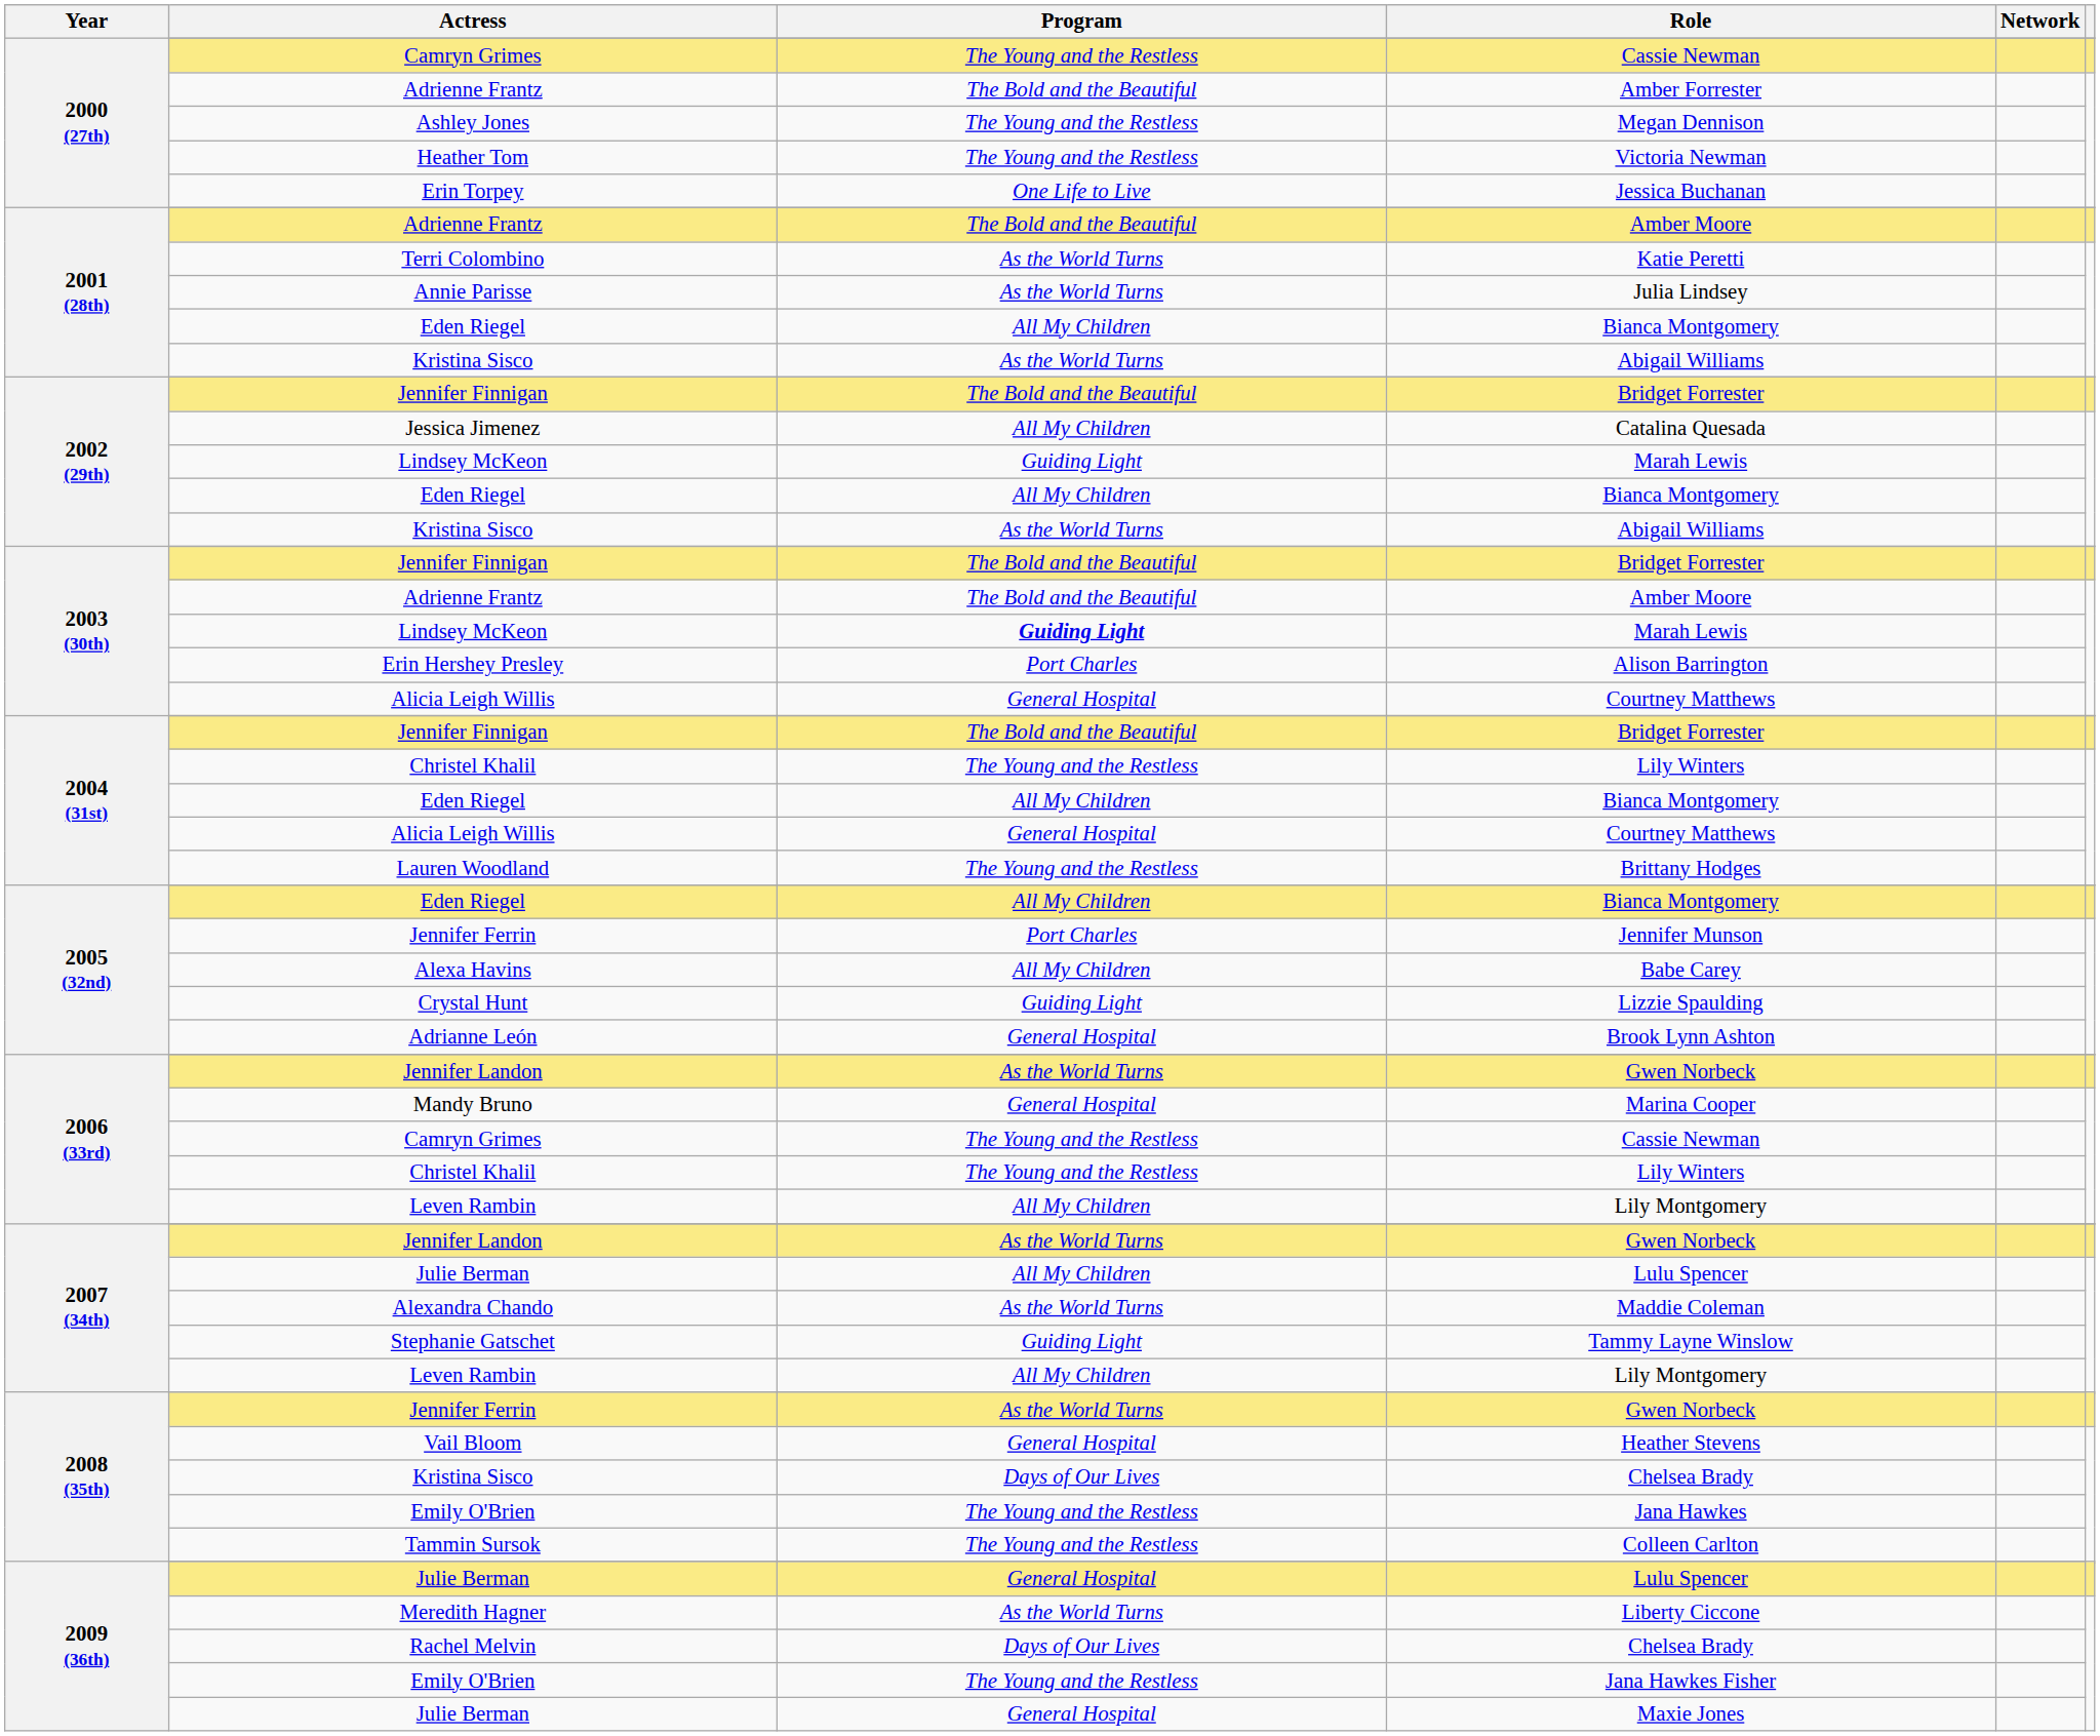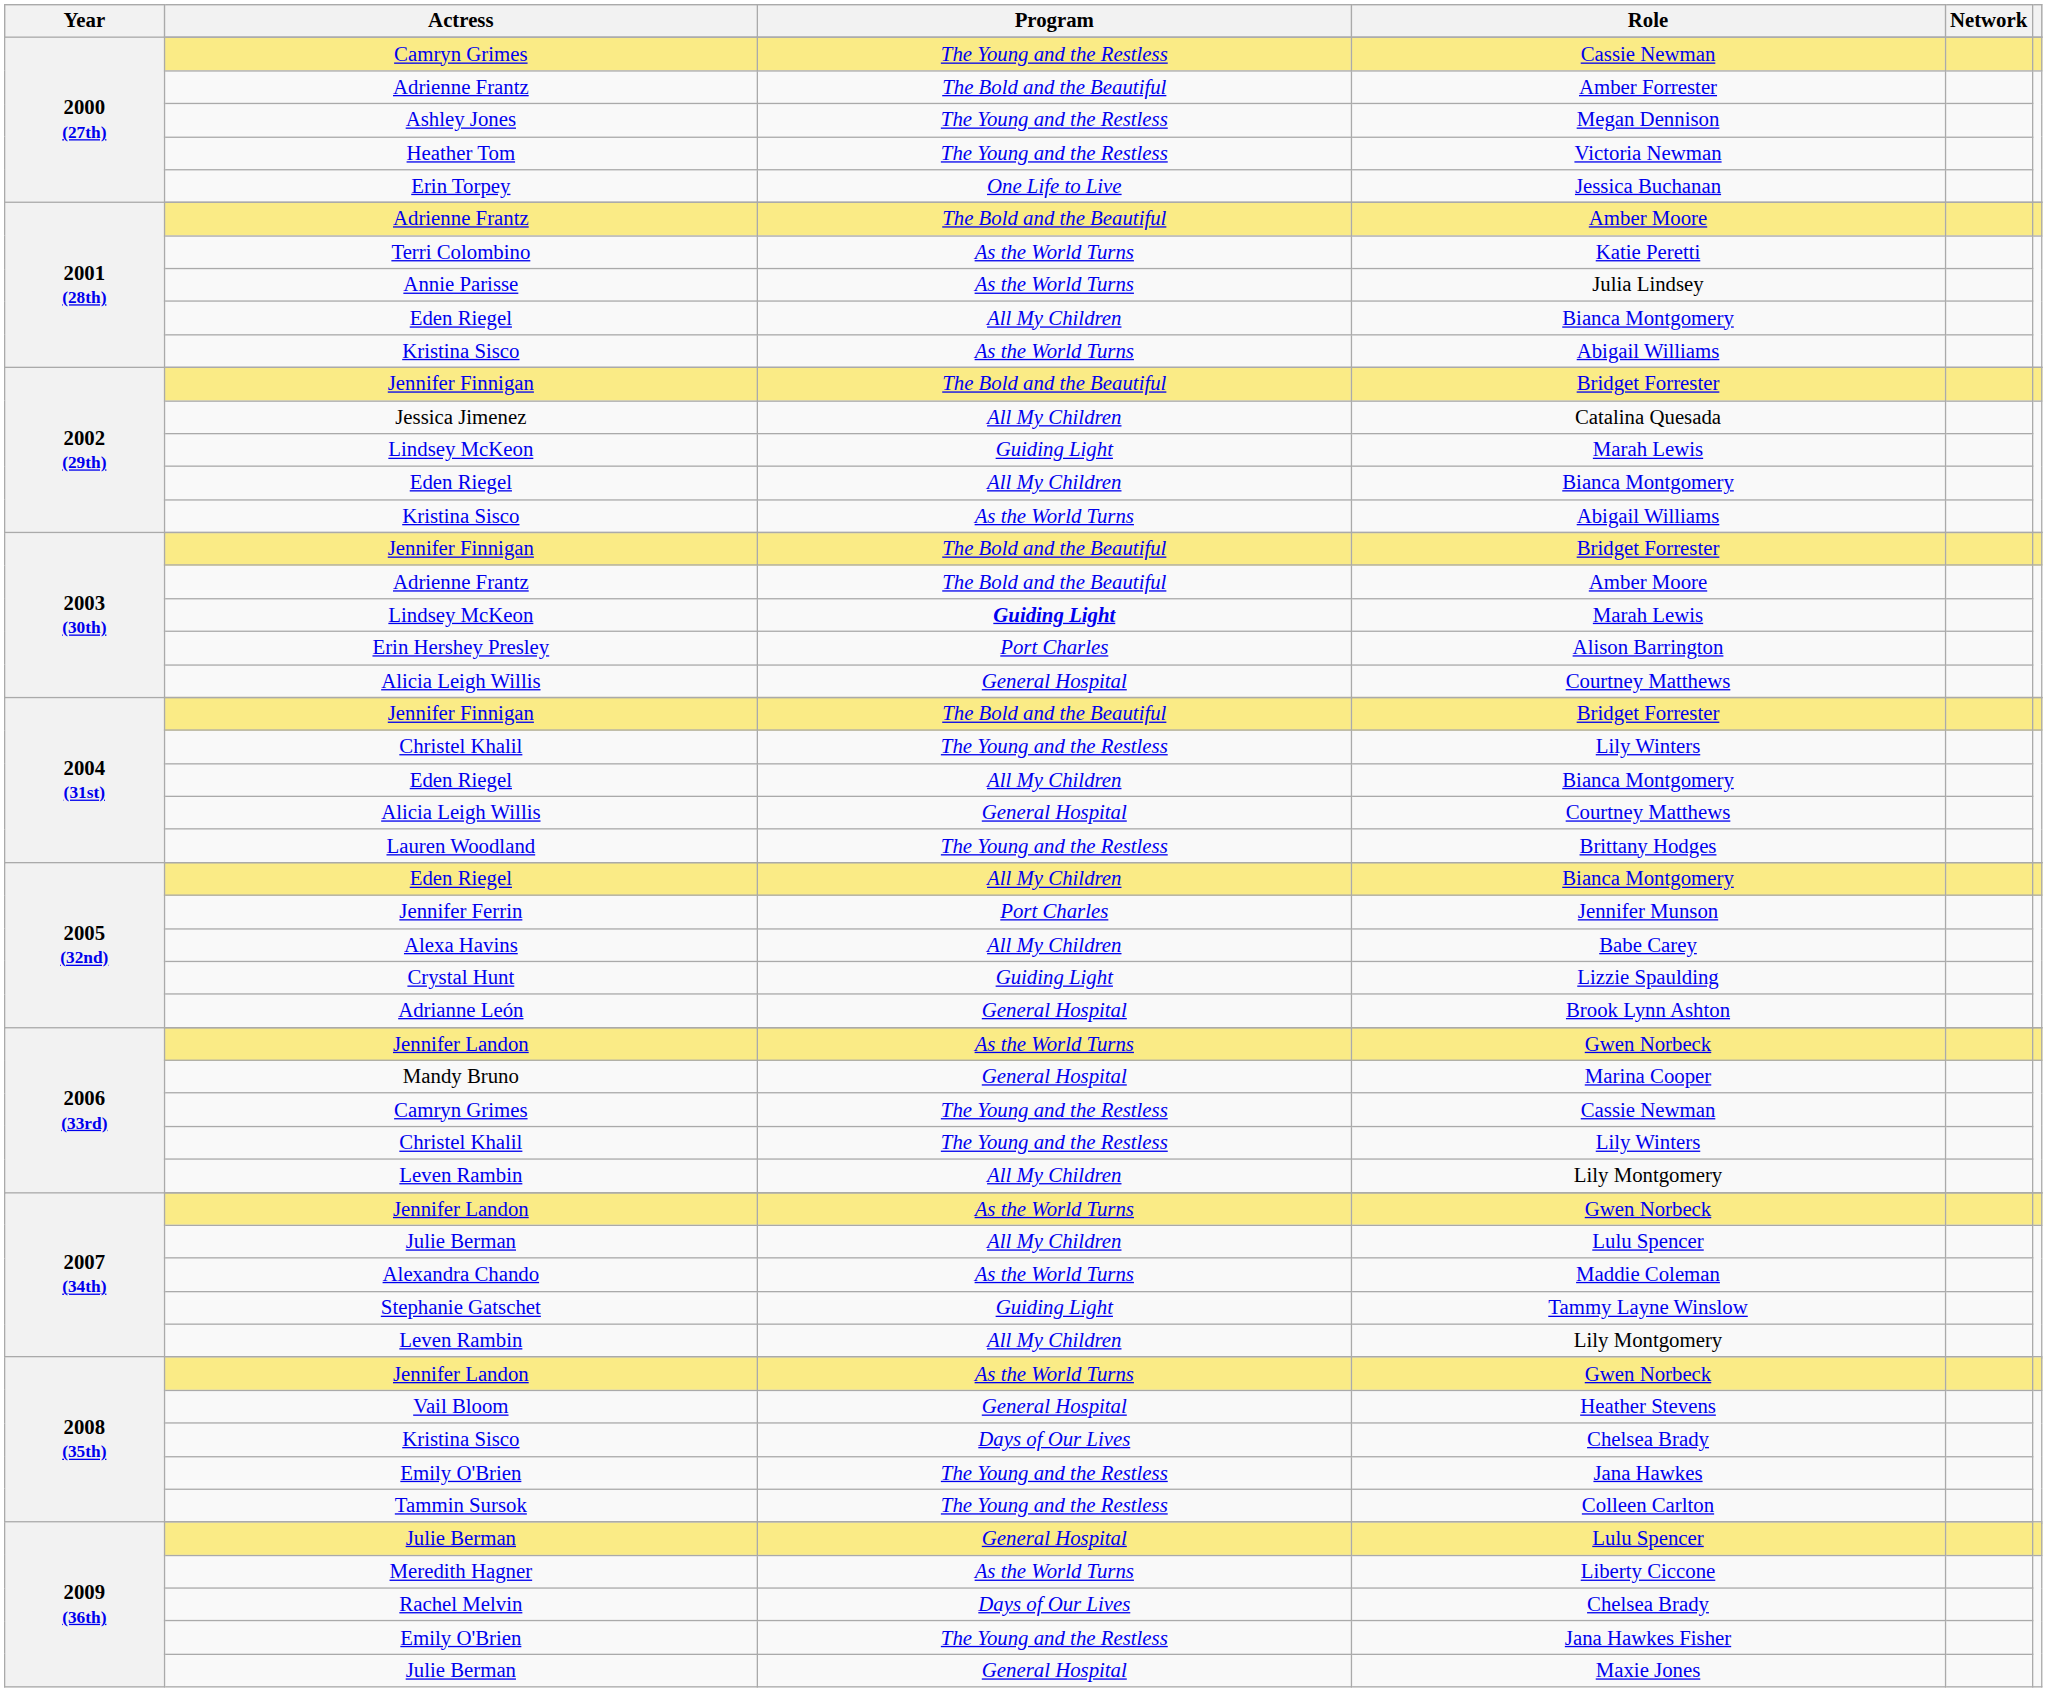 <table class="wikitable" rowspan="2" background: #f6e39c style="text-align:center">
 <tr style="background:#bebebe;">
 <th scope="col" style="width:8%;">Year</th>
 <th scope="col" style="width:30%;">Actress</th>
 <th scope="col" style="width:30%;">Program</th>
 <th scope="col" style="width:30%;">Role</th>
 <th scope="col" style="width:10%;">Network</th>
 <th scope="col" style="width:2%;" class="unsortable"></th>
 </tr>
 <tr>
 <th scope="row" rowspan=6 style="text-align:center">2000 <br><small><a href='#'>(27th)</a></small></th>
 </tr>
 <tr style="background:#FAEB86">
 <td><a href='#'>Camryn Grimes</a> </td>
 <td><em><a href='#'>The Young and the Restless</a></em></td>
 <td><a href='#'>Cassie Newman</a></td>
 <td></td>
 <td></td>
 </tr>
 <tr>
 <td><a href='#'>Adrienne Frantz</a></td>
 <td><em><a href='#'>The Bold and the Beautiful</a></em></td>
 <td><a href='#'>Amber Forrester</a></td>
 <td></td>
 <td rowspan=4></td>
 </tr>
 <tr>
 <td><a href='#'>Ashley Jones</a></td>
 <td><em><a href='#'>The Young and the Restless</a></em></td>
 <td><a href='#'>Megan Dennison</a></td>
 <td></td>
 </tr>
 <tr>
 <td><a href='#'>Heather Tom</a></td>
 <td><em><a href='#'>The Young and the Restless</a></em></td>
 <td><a href='#'>Victoria Newman</a></td>
 <td></td>
 </tr>
 <tr>
 <td><a href='#'>Erin Torpey</a></td>
 <td><em><a href='#'>One Life to Live</a></em></td>
 <td><a href='#'>Jessica Buchanan</a></td>
 <td></td>
 </tr>
 <tr>
 <th scope="row" rowspan=6 style="text-align:center">2001 <br><small><a href='#'>(28th)</a></small></th>
 </tr>
 <tr style="background:#FAEB86">
 <td><a href='#'>Adrienne Frantz</a> </td>
 <td><em><a href='#'>The Bold and the Beautiful</a></em></td>
 <td><a href='#'>Amber Moore</a></td>
 <td></td>
 <td></td>
 </tr>
 <tr>
 <td><a href='#'>Terri Colombino</a></td>
 <td><em><a href='#'>As the World Turns</a></em></td>
 <td><a href='#'>Katie Peretti</a></td>
 <td></td>
 <td rowspan=4></td>
 </tr>
 <tr>
 <td><a href='#'>Annie Parisse</a></td>
 <td><em><a href='#'>As the World Turns</a></em></td>
 <td>Julia Lindsey</td>
 <td></td>
 </tr>
 <tr>
 <td><a href='#'>Eden Riegel</a></td>
 <td><em><a href='#'>All My Children</a></em></td>
 <td><a href='#'>Bianca Montgomery</a></td>
 <td></td>
 </tr>
 <tr>
 <td><a href='#'>Kristina Sisco</a></td>
 <td><em><a href='#'>As the World Turns</a></em></td>
 <td><a href='#'>Abigail Williams</a></td>
 <td></td>
 </tr>
 <tr>
 <th scope="row" rowspan=6 style="text-align:center">2002 <br><small><a href='#'>(29th)</a></small></th>
 </tr>
 <tr style="background:#FAEB86">
 <td><a href='#'>Jennifer Finnigan</a> </td>
 <td><em><a href='#'>The Bold and the Beautiful</a></em></td>
 <td><a href='#'>Bridget Forrester</a></td>
 <td></td>
 <td></td>
 </tr>
 <tr>
 <td>Jessica Jimenez</td>
 <td><em><a href='#'>All My Children</a></em></td>
 <td>Catalina Quesada</td>
 <td></td>
 <td rowspan=4></td>
 </tr>
 <tr>
 <td><a href='#'>Lindsey McKeon</a></td>
 <td><em><a href='#'>Guiding Light</a></em></td>
 <td><a href='#'>Marah Lewis</a></td>
 <td></td>
 </tr>
 <tr>
 <td><a href='#'>Eden Riegel</a></td>
 <td><em><a href='#'>All My Children</a></em></td>
 <td><a href='#'>Bianca Montgomery</a></td>
 <td></td>
 </tr>
 <tr>
 <td><a href='#'>Kristina Sisco</a></td>
 <td><em><a href='#'>As the World Turns</a></em></td>
 <td><a href='#'>Abigail Williams</a></td>
 <td></td>
 </tr>
 <tr>
 <th scope="row" rowspan=6 style="text-align:center">2003 <br><small><a href='#'>(30th)</a></small></th>
 </tr>
 <tr style="background:#FAEB86">
 <td><a href='#'>Jennifer Finnigan</a> </td>
 <td><em><a href='#'>The Bold and the Beautiful</a></em></td>
 <td><a href='#'>Bridget Forrester</a></td>
 <td></td>
 <td></td>
 </tr>
 <tr>
 <td><a href='#'>Adrienne Frantz</a></td>
 <td><em><a href='#'>The Bold and the Beautiful</a></em></td>
 <td><a href='#'>Amber Moore</a></td>
 <td></td>
 <td rowspan=4></td>
 </tr>
 <tr>
 <td><a href='#'>Lindsey McKeon</a></td>
 <td><strong><em><a href='#'>Guiding Light</a></em></strong></td>
 <td><a href='#'>Marah Lewis</a></td>
 <td></td>
 </tr>
 <tr>
 <td><a href='#'>Erin Hershey Presley</a></td>
 <td><em><a href='#'>Port Charles</a></em></td>
 <td><a href='#'>Alison Barrington</a></td>
 <td></td>
 </tr>
 <tr>
 <td><a href='#'>Alicia Leigh Willis</a></td>
 <td><em><a href='#'>General Hospital</a></em></td>
 <td><a href='#'>Courtney Matthews</a></td>
 <td></td>
 </tr>
 <tr>
 <th scope="row" rowspan=6 style="text-align:center">2004 <br><small><a href='#'>(31st)</a></small></th>
 </tr>
 <tr style="background:#FAEB86">
 <td><a href='#'>Jennifer Finnigan</a> </td>
 <td><em><a href='#'>The Bold and the Beautiful</a></em></td>
 <td><a href='#'>Bridget Forrester</a></td>
 <td></td>
 <td></td>
 </tr>
 <tr>
 <td><a href='#'>Christel Khalil</a></td>
 <td><em><a href='#'>The Young and the Restless</a></em></td>
 <td><a href='#'>Lily Winters</a></td>
 <td></td>
 <td rowspan=4></td>
 </tr>
 <tr>
 <td><a href='#'>Eden Riegel</a></td>
 <td><em><a href='#'>All My Children</a></em></td>
 <td><a href='#'>Bianca Montgomery</a></td>
 <td></td>
 </tr>
 <tr>
 <td><a href='#'>Alicia Leigh Willis</a></td>
 <td><em><a href='#'>General Hospital</a></em></td>
 <td><a href='#'>Courtney Matthews</a></td>
 <td></td>
 </tr>
 <tr>
 <td><a href='#'>Lauren Woodland</a></td>
 <td><em><a href='#'>The Young and the Restless</a></em></td>
 <td><a href='#'>Brittany Hodges</a></td>
 <td></td>
 </tr>
 <tr>
 <th scope="row" rowspan=6 style="text-align:center">2005 <br><small><a href='#'>(32nd)</a></small></th>
 </tr>
 <tr style="background:#FAEB86">
 <td><a href='#'>Eden Riegel</a> </td>
 <td><em><a href='#'>All My Children</a></em></td>
 <td><a href='#'>Bianca Montgomery</a></td>
 <td></td>
 <td></td>
 </tr>
 <tr>
 <td><a href='#'>Jennifer Ferrin</a></td>
 <td><em><a href='#'>Port Charles</a></em></td>
 <td><a href='#'>Jennifer Munson</a></td>
 <td></td>
 <td rowspan=4></td>
 </tr>
 <tr>
 <td><a href='#'>Alexa Havins</a></td>
 <td><em><a href='#'>All My Children</a></em></td>
 <td><a href='#'>Babe Carey</a></td>
 <td></td>
 </tr>
 <tr>
 <td><a href='#'>Crystal Hunt</a></td>
 <td><em><a href='#'>Guiding Light</a></em></td>
 <td><a href='#'>Lizzie Spaulding</a></td>
 <td></td>
 </tr>
 <tr>
 <td><a href='#'>Adrianne León</a></td>
 <td><em><a href='#'>General Hospital</a></em></td>
 <td><a href='#'>Brook Lynn Ashton</a></td>
 <td></td>
 </tr>
 <tr>
 <th scope="row" rowspan=6 style="text-align:center">2006 <br><small><a href='#'>(33rd)</a></small></th>
 </tr>
 <tr style="background:#FAEB86">
 <td><a href='#'>Jennifer Landon</a> </td>
 <td><em><a href='#'>As the World Turns</a></em></td>
 <td><a href='#'>Gwen Norbeck</a></td>
 <td></td>
 <td></td>
 </tr>
 <tr>
 <td>Mandy Bruno</td>
 <td><em><a href='#'>General Hospital</a></em></td>
 <td><a href='#'>Marina Cooper</a></td>
 <td></td>
 <td rowspan=4></td>
 </tr>
 <tr>
 <td><a href='#'>Camryn Grimes</a></td>
 <td><em><a href='#'>The Young and the Restless</a></em></td>
 <td><a href='#'>Cassie Newman</a></td>
 <td></td>
 </tr>
 <tr>
 <td><a href='#'>Christel Khalil</a></td>
 <td><em><a href='#'>The Young and the Restless</a></em></td>
 <td><a href='#'>Lily Winters</a></td>
 <td></td>
 </tr>
 <tr>
 <td><a href='#'>Leven Rambin</a></td>
 <td><em><a href='#'>All My Children</a></em></td>
 <td>Lily Montgomery</td>
 <td></td>
 </tr>
 <tr>
 <th scope="row" rowspan=6 style="text-align:center">2007 <br><small><a href='#'>(34th)</a></small></th>
 </tr>
 <tr style="background:#FAEB86">
 <td><a href='#'>Jennifer Landon</a> </td>
 <td><em><a href='#'>As the World Turns</a></em></td>
 <td><a href='#'>Gwen Norbeck</a></td>
 <td></td>
 <td></td>
 </tr>
 <tr>
 <td><a href='#'>Julie Berman</a></td>
 <td><em><a href='#'>All My Children</a></em></td>
 <td><a href='#'>Lulu Spencer</a></td>
 <td></td>
 <td rowspan=5></td>
 </tr>
 <tr>
 <td><a href='#'>Alexandra Chando</a></td>
 <td><em><a href='#'>As the World Turns</a></em></td>
 <td><a href='#'>Maddie Coleman</a></td>
 <td></td>
 </tr>
 <tr>
 <td><a href='#'>Stephanie Gatschet</a></td>
 <td><em><a href='#'>Guiding Light</a></em></td>
 <td><a href='#'>Tammy Layne Winslow</a></td>
 <td></td>
 </tr>
 <tr>
 <td><a href='#'>Leven Rambin</a></td>
 <td><em><a href='#'>All My Children</a></em></td>
 <td>Lily Montgomery</td>
 <td></td>
 </tr>
 <tr>
 <th scope="row" rowspan=6 style="text-align:center">2008 <br><small><a href='#'>(35th)</a></small></th>
 </tr>
 <tr style="background:#FAEB86">
-<td><a href='#'>Jennifer Ferrin</a></td>
+<td><a href='#'>Jennifer Landon</a> </td>
 <td><em><a href='#'>As the World Turns</a></em></td>
 <td><a href='#'>Gwen Norbeck</a></td>
 <td></td>
 <td></td>
 </tr>
 <tr>
 <td><a href='#'>Vail Bloom</a></td>
 <td><em><a href='#'>General Hospital</a></em></td>
 <td><a href='#'>Heather Stevens</a></td>
 <td></td>
 <td rowspan=5></td>
 </tr>
 <tr>
 <td><a href='#'>Kristina Sisco</a></td>
 <td><em><a href='#'>Days of Our Lives</a></em></td>
 <td><a href='#'>Chelsea Brady</a></td>
 <td></td>
 </tr>
 <tr>
 <td><a href='#'>Emily O'Brien</a></td>
 <td><em><a href='#'>The Young and the Restless</a></em></td>
 <td><a href='#'>Jana Hawkes</a></td>
 <td></td>
 </tr>
 <tr>
 <td><a href='#'>Tammin Sursok</a></td>
 <td><em><a href='#'>The Young and the Restless</a></em></td>
 <td><a href='#'>Colleen Carlton</a></td>
 <td></td>
 </tr>
 <tr>
 <th scope="row" rowspan=6 style="text-align:center">2009 <br><small><a href='#'>(36th)</a></small></th>
 </tr>
 <tr style="background:#FAEB86">
 <td><a href='#'>Julie Berman</a> </td>
 <td><em><a href='#'>General Hospital</a></em></td>
 <td><a href='#'>Lulu Spencer</a></td>
 <td></td>
 <td></td>
 </tr>
 <tr>
 <td><a href='#'>Meredith Hagner</a></td>
 <td><em><a href='#'>As the World Turns</a></em></td>
 <td><a href='#'>Liberty Ciccone</a></td>
 <td></td>
 <td rowspan=5></td>
 </tr>
 <tr>
 <td><a href='#'>Rachel Melvin</a></td>
 <td><em><a href='#'>Days of Our Lives</a></em></td>
 <td><a href='#'>Chelsea Brady</a></td>
 <td></td>
 </tr>
 <tr>
 <td><a href='#'>Emily O'Brien</a></td>
 <td><em><a href='#'>The Young and the Restless</a></em></td>
 <td><a href='#'>Jana Hawkes Fisher</a></td>
 <td></td>
 </tr>
 <tr>
 <td><a href='#'>Julie Berman</a></td>
 <td><em><a href='#'>General Hospital</a></em></td>
 <td><a href='#'>Maxie Jones</a></td>
 <td></td>
 </tr>
 </table>
